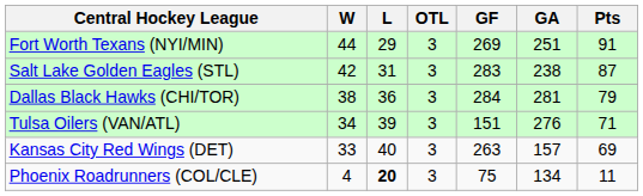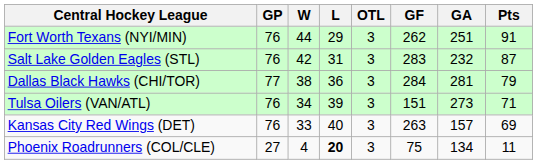 <table class="wikitable">
 <tr>
 <th width="40%" bgcolor="#e0e0e0">Central Hockey League</th>
+<th width="5%" bgcolor="#e0e0e0">GP</th>
 <th width="5%" bgcolor="#e0e0e0">W</th>
 <th width="5%" bgcolor="#e0e0e0">L</th>
 <th width="5%" bgcolor="#e0e0e0">OTL</th>
 <th width="7.5%" bgcolor="#e0e0e0">GF</th>
 <th width="7.5%" bgcolor="#e0e0e0">GA</th>
 <th width="7.5%" bgcolor="#e0e0e0">Pts</th>
 </tr>
 <tr align="center" bgcolor="#CCFFCC">
 <td align="left"><a href='#'>Fort Worth Texans</a> (NYI/MIN)</td>
+<td>76</td>
 <td>44</td>
 <td>29</td>
 <td>3</td>
-<td>269</td>
+<td>262</td>
 <td>251</td>
 <td>91</td>
 </tr>
 <tr align="center" bgcolor="#CCFFCC">
 <td align="left"><a href='#'>Salt Lake Golden Eagles</a> (STL)</td>
+<td>76</td>
 <td>42</td>
 <td>31</td>
 <td>3</td>
 <td>283</td>
-<td>238</td>
+<td>232</td>
 <td>87</td>
 </tr>
 <tr align="center" bgcolor="#CCFFCC">
 <td align="left"><a href='#'>Dallas Black Hawks</a> (CHI/TOR)</td>
+<td>77</td>
 <td>38</td>
 <td>36</td>
 <td>3</td>
 <td>284</td>
 <td>281</td>
 <td>79</td>
 </tr>
 <tr align="center" bgcolor="#CCFFCC">
 <td align="left"><a href='#'>Tulsa Oilers</a> (VAN/ATL)</td>
+<td>76</td>
 <td>34</td>
 <td>39</td>
 <td>3</td>
 <td>151</td>
-<td>276</td>
+<td>273</td>
 <td>71</td>
 </tr>
 <tr align="center">
 <td align="left"><a href='#'>Kansas City Red Wings</a> (DET)</td>
+<td>76</td>
 <td>33</td>
 <td>40</td>
 <td>3</td>
 <td>263</td>
 <td>157</td>
 <td>69</td>
 </tr>
 <tr align="center">
 <td align="left"><a href='#'>Phoenix Roadrunners</a> (COL/CLE)</td>
+<td>27</td>
 <td>4</td>
 <td><strong>20</strong></td>
 <td>3</td>
 <td>75</td>
 <td>134</td>
 <td>11</td>
 </tr>
 </table>
